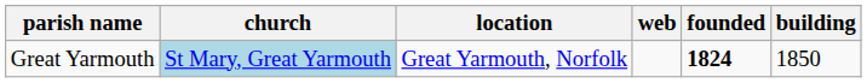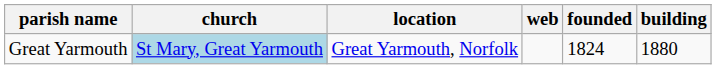 <table class=wikitable>
 <tr>
 <th>parish name</th>
 <th>church</th>
 <th>location</th>
 <th>web</th>
 <th>founded</th>
 <th>building</th>
 </tr>
 <tr>
 <td>Great Yarmouth</td>
 <td style="background: lightblue;"><a href='#'>St Mary, Great Yarmouth</a></td>
 <td><a href='#'>Great Yarmouth</a>, <a href='#'>Norfolk</a></td>
 <td></td>
-<td><strong>1824</strong></td>
-<td>1850</td>
+<td>1824</td>
+<td>1880</td>
 </tr>
 </table>
